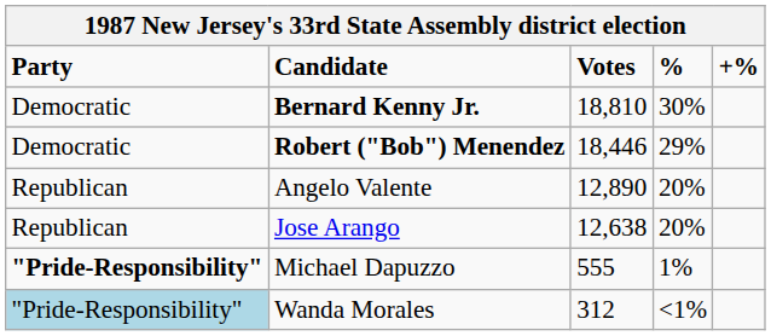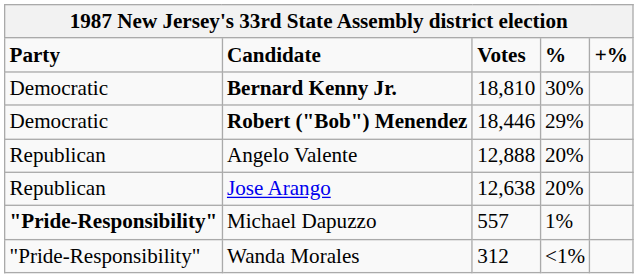 <table class="wikitable">
 <tr>
 <th colspan="5">1987 New Jersey's 33rd State Assembly district election</th>
 </tr>
 <tr>
 <td><strong>Party</strong></td>
 <td><strong>Candidate</strong></td>
 <td><strong>Votes</strong></td>
 <td><strong>%</strong></td>
 <td><strong>+%</strong></td>
 </tr>
 <tr>
 <td>Democratic</td>
 <td><strong>Bernard Kenny Jr.</strong></td>
 <td>18,810</td>
 <td>30%</td>
 <td></td>
 </tr>
 <tr>
 <td>Democratic</td>
 <td><strong>Robert ("Bob") Menendez</strong></td>
 <td>18,446</td>
 <td>29%</td>
 <td></td>
 </tr>
 <tr>
 <td>Republican</td>
 <td>Angelo Valente</td>
-<td>12,890</td>
+<td>12,888</td>
 <td>20%</td>
 <td></td>
 </tr>
 <tr>
 <td>Republican</td>
 <td><a href='#'>Jose Arango</a></td>
 <td>12,638</td>
 <td>20%</td>
 <td></td>
 </tr>
 <tr>
 <td><strong>"Pride-Responsibility"</strong></td>
 <td>Michael Dapuzzo</td>
-<td>555</td>
+<td>557</td>
 <td>1%</td>
 <td></td>
 </tr>
 <tr>
-<td style="background: lightblue;">"Pride-Responsibility"</td>
+<td>"Pride-Responsibility"</td>
 <td>Wanda Morales</td>
 <td>312</td>
 <td><1%</td>
 <td></td>
 </tr>
 </table>
